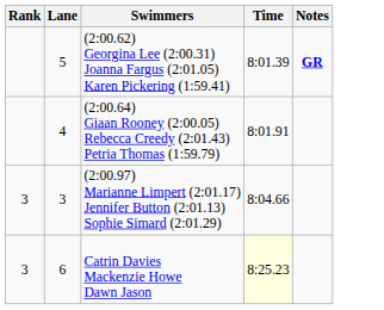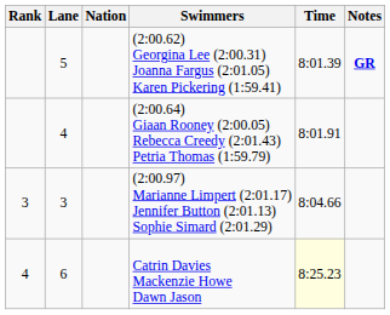 <table class="wikitable sortable" style="text-align:center">
 <tr>
 <th>Rank</th>
 <th>Lane</th>
+<th>Nation</th>
 <th>Swimmers</th>
 <th>Time</th>
 <th>Notes</th>
 </tr>
 <tr>
 <td></td>
 <td>5</td>
+<td></td>
 <td align=left> (2:00.62)<br><a href='#'>Georgina Lee</a> (2:00.31)<br><a href='#'>Joanna Fargus</a> (2:01.05)<br><a href='#'>Karen Pickering</a> (1:59.41)</td>
 <td>8:01.39</td>
 <td><strong><a href='#'>GR</a></strong></td>
 </tr>
 <tr>
 <td></td>
 <td>4</td>
+<td></td>
 <td align=left> (2:00.64)<br><a href='#'>Giaan Rooney</a> (2:00.05)<br><a href='#'>Rebecca Creedy</a> (2:01.43)<br><a href='#'>Petria Thomas</a> (1:59.79)</td>
 <td>8:01.91</td>
 <td></td>
 </tr>
 <tr>
 <td>3</td>
 <td>3</td>
+<td></td>
 <td align=left> (2:00.97)<br><a href='#'>Marianne Limpert</a> (2:01.17)<br><a href='#'>Jennifer Button</a> (2:01.13)<br><a href='#'>Sophie Simard</a> (2:01.29)</td>
 <td>8:04.66</td>
 <td></td>
 </tr>
 <tr>
-<td>3</td>
+<td>4</td>
 <td>6</td>
+<td></td>
 <td align=left><br><a href='#'>Catrin Davies</a><br><a href='#'>Mackenzie Howe</a><br><a href='#'>Dawn Jason</a></td>
 <td style="background: lightyellow;">8:25.23</td>
 <td></td>
 </tr>
 </table>
